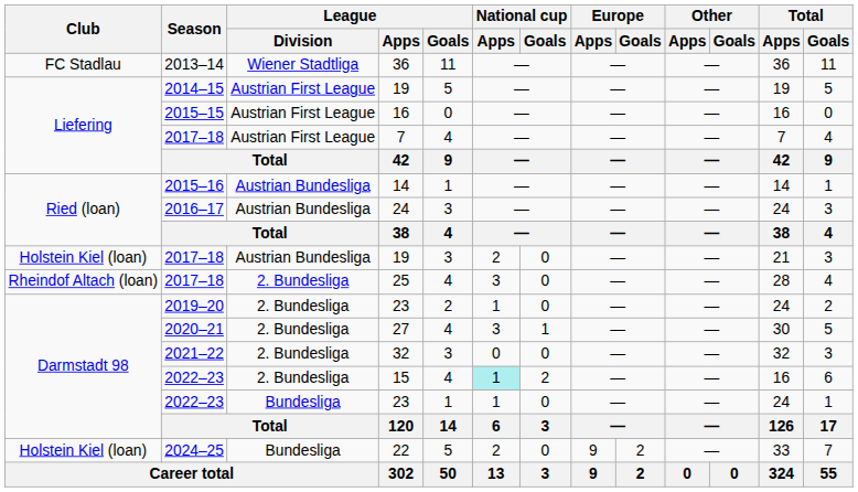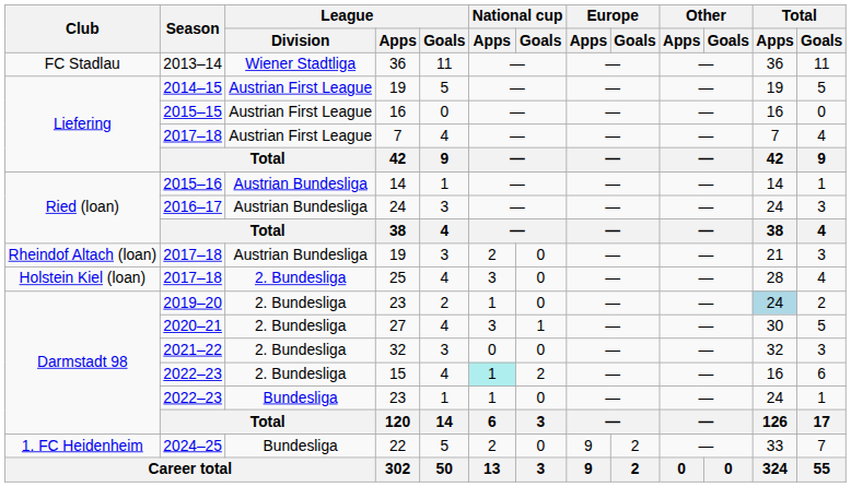 <table class="wikitable" style="text-align:center">
 <tr>
 <th rowspan="2">Club</th>
 <th rowspan="2">Season</th>
 <th colspan="3">League</th>
 <th colspan="2">National cup</th>
 <th colspan="2">Europe</th>
 <th colspan="2">Other</th>
 <th colspan="2">Total</th>
 </tr>
 <tr>
 <th>Division</th>
 <th>Apps</th>
 <th>Goals</th>
 <th>Apps</th>
 <th>Goals</th>
 <th>Apps</th>
 <th>Goals</th>
 <th>Apps</th>
 <th>Goals</th>
 <th>Apps</th>
 <th>Goals</th>
 </tr>
 <tr>
 <td>FC Stadlau</td>
 <td>2013–14</td>
 <td><a href='#'>Wiener Stadtliga</a></td>
 <td>36</td>
 <td>11</td>
 <td colspan="2">—</td>
 <td colspan="2">—</td>
 <td colspan="2">—</td>
 <td>36</td>
 <td>11</td>
 </tr>
 <tr>
 <td rowspan="4"><a href='#'>Liefering</a></td>
 <td><a href='#'>2014–15</a></td>
 <td><a href='#'>Austrian First League</a></td>
 <td>19</td>
 <td>5</td>
 <td colspan="2">—</td>
 <td colspan="2">—</td>
 <td colspan="2">—</td>
 <td>19</td>
 <td>5</td>
 </tr>
 <tr>
 <td><a href='#'>2015–15</a></td>
 <td>Austrian First League</td>
 <td>16</td>
 <td>0</td>
 <td colspan="2">—</td>
 <td colspan="2">—</td>
 <td colspan="2">—</td>
 <td>16</td>
 <td>0</td>
 </tr>
 <tr>
 <td><a href='#'>2017–18</a></td>
 <td>Austrian First League</td>
 <td>7</td>
 <td>4</td>
 <td colspan="2">—</td>
 <td colspan="2">—</td>
 <td colspan="2">—</td>
 <td>7</td>
 <td>4</td>
 </tr>
 <tr>
 <th colspan="2">Total</th>
 <th>42</th>
 <th>9</th>
 <th colspan="2">—</th>
 <th colspan="2">—</th>
 <th colspan="2">—</th>
 <th>42</th>
 <th>9</th>
 </tr>
 <tr>
 <td rowspan="3"><a href='#'>Ried</a> (loan)</td>
 <td><a href='#'>2015–16</a></td>
 <td><a href='#'>Austrian Bundesliga</a></td>
 <td>14</td>
 <td>1</td>
 <td colspan="2">—</td>
 <td colspan="2">—</td>
 <td colspan="2">—</td>
 <td>14</td>
 <td>1</td>
 </tr>
 <tr>
 <td><a href='#'>2016–17</a></td>
 <td>Austrian Bundesliga</td>
 <td>24</td>
 <td>3</td>
 <td colspan="2">—</td>
 <td colspan="2">—</td>
 <td colspan="2">—</td>
 <td>24</td>
 <td>3</td>
 </tr>
 <tr>
 <th colspan="2">Total</th>
 <th>38</th>
 <th>4</th>
 <th colspan="2">—</th>
 <th colspan="2">—</th>
 <th colspan="2">—</th>
 <th>38</th>
 <th>4</th>
 </tr>
 <tr>
-<td><a href='#'>Holstein Kiel</a> (loan)</td>
+<td><a href='#'>Rheindof Altach</a> (loan)</td>
 <td><a href='#'>2017–18</a></td>
 <td>Austrian Bundesliga</td>
 <td>19</td>
 <td>3</td>
 <td>2</td>
 <td>0</td>
 <td colspan="2">—</td>
 <td colspan="2">—</td>
 <td>21</td>
 <td>3</td>
 </tr>
 <tr>
-<td><a href='#'>Rheindof Altach</a> (loan)</td>
+<td><a href='#'>Holstein Kiel</a> (loan)</td>
 <td><a href='#'>2017–18</a></td>
 <td><a href='#'>2. Bundesliga</a></td>
 <td>25</td>
 <td>4</td>
 <td>3</td>
 <td>0</td>
 <td colspan="2">—</td>
 <td colspan="2">—</td>
 <td>28</td>
 <td>4</td>
 </tr>
 <tr>
 <td rowspan="6"><a href='#'>Darmstadt 98</a></td>
 <td><a href='#'>2019–20</a></td>
 <td>2. Bundesliga</td>
 <td>23</td>
 <td>2</td>
 <td>1</td>
 <td>0</td>
 <td colspan="2">—</td>
 <td colspan="2">—</td>
-<td>24</td>
+<td style="background: lightblue;">24</td>
 <td>2</td>
 </tr>
 <tr>
 <td><a href='#'>2020–21</a></td>
 <td>2. Bundesliga</td>
 <td>27</td>
 <td>4</td>
 <td>3</td>
 <td>1</td>
 <td colspan="2">—</td>
 <td colspan="2">—</td>
 <td>30</td>
 <td>5</td>
 </tr>
 <tr>
 <td><a href='#'>2021–22</a></td>
 <td>2. Bundesliga</td>
 <td>32</td>
 <td>3</td>
 <td>0</td>
 <td>0</td>
 <td colspan="2">—</td>
 <td colspan="2">—</td>
 <td>32</td>
 <td>3</td>
 </tr>
 <tr>
 <td><a href='#'>2022–23</a></td>
 <td>2. Bundesliga</td>
 <td>15</td>
 <td>4</td>
 <td style="background: paleturquoise;">1</td>
 <td>2</td>
 <td colspan="2">—</td>
 <td colspan="2">—</td>
 <td>16</td>
 <td>6</td>
 </tr>
 <tr>
 <td><a href='#'>2022–23</a></td>
 <td><a href='#'>Bundesliga</a></td>
 <td>23</td>
 <td>1</td>
 <td>1</td>
 <td>0</td>
 <td colspan="2">—</td>
 <td colspan="2">—</td>
 <td>24</td>
 <td>1</td>
 </tr>
 <tr>
 <th colspan="2">Total</th>
 <th>120</th>
 <th>14</th>
 <th>6</th>
 <th>3</th>
 <th colspan="2">—</th>
 <th colspan="2">—</th>
 <th>126</th>
 <th>17</th>
 </tr>
 <tr>
-<td><a href='#'>Holstein Kiel</a> (loan)</td>
+<td><a href='#'>1. FC Heidenheim</a></td>
 <td><a href='#'>2024–25</a></td>
 <td>Bundesliga</td>
 <td>22</td>
 <td>5</td>
 <td>2</td>
 <td>0</td>
 <td>9</td>
 <td>2</td>
 <td colspan="2">—</td>
 <td>33</td>
 <td>7</td>
 </tr>
 <tr>
 <th colspan="3">Career total</th>
 <th>302</th>
 <th>50</th>
 <th>13</th>
 <th>3</th>
 <th>9</th>
 <th>2</th>
 <th>0</th>
 <th>0</th>
 <th>324</th>
 <th>55</th>
 </tr>
 </table>
